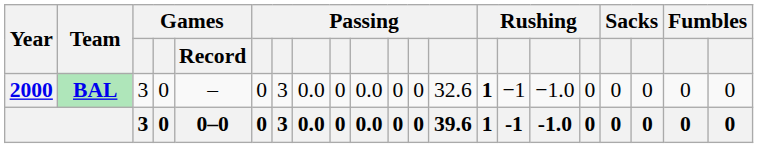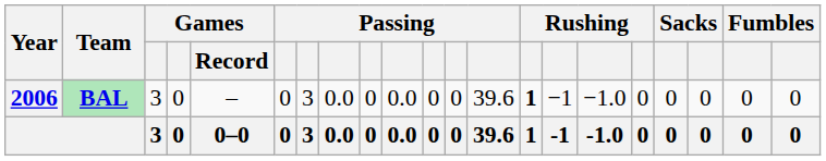 <table class="wikitable" style="text-align:center;">
 <tr>
 <th rowspan="2">Year</th>
 <th rowspan="2">Team</th>
 <th colspan="3">Games</th>
 <th colspan="8">Passing</th>
 <th colspan="4">Rushing</th>
 <th colspan="2">Sacks</th>
 <th colspan="2">Fumbles</th>
 </tr>
 <tr>
 <th></th>
 <th></th>
 <th>Record</th>
 <th></th>
 <th></th>
 <th></th>
 <th></th>
 <th></th>
 <th></th>
 <th></th>
 <th></th>
 <th></th>
 <th></th>
 <th></th>
 <th></th>
 <th></th>
 <th></th>
 <th></th>
 <th></th>
 </tr>
 <tr>
-<th><a href='#'>2000</a></th>
+<th><a href='#'>2006</a></th>
 <th style="background:#afe6ba; width:3em;"><a href='#'>BAL</a></th>
 <td>3</td>
 <td>0</td>
 <td>–</td>
 <td>0</td>
 <td>3</td>
 <td>0.0</td>
 <td>0</td>
 <td>0.0</td>
 <td>0</td>
 <td>0</td>
-<td>32.6</td>
+<td>39.6</td>
 <td><strong>1</strong></td>
 <td>−1</td>
 <td>−1.0</td>
 <td>0</td>
 <td>0</td>
 <td>0</td>
 <td>0</td>
 <td>0</td>
 </tr>
 <tr>
 <th colspan="2"></th>
 <th>3</th>
 <th>0</th>
 <th>0–0</th>
 <th>0</th>
 <th>3</th>
 <th>0.0</th>
 <th>0</th>
 <th>0.0</th>
 <th>0</th>
 <th>0</th>
 <th>39.6</th>
 <th>1</th>
 <th>-1</th>
 <th>-1.0</th>
 <th>0</th>
 <th>0</th>
 <th>0</th>
 <th>0</th>
 <th>0</th>
 </tr>
 </table>
